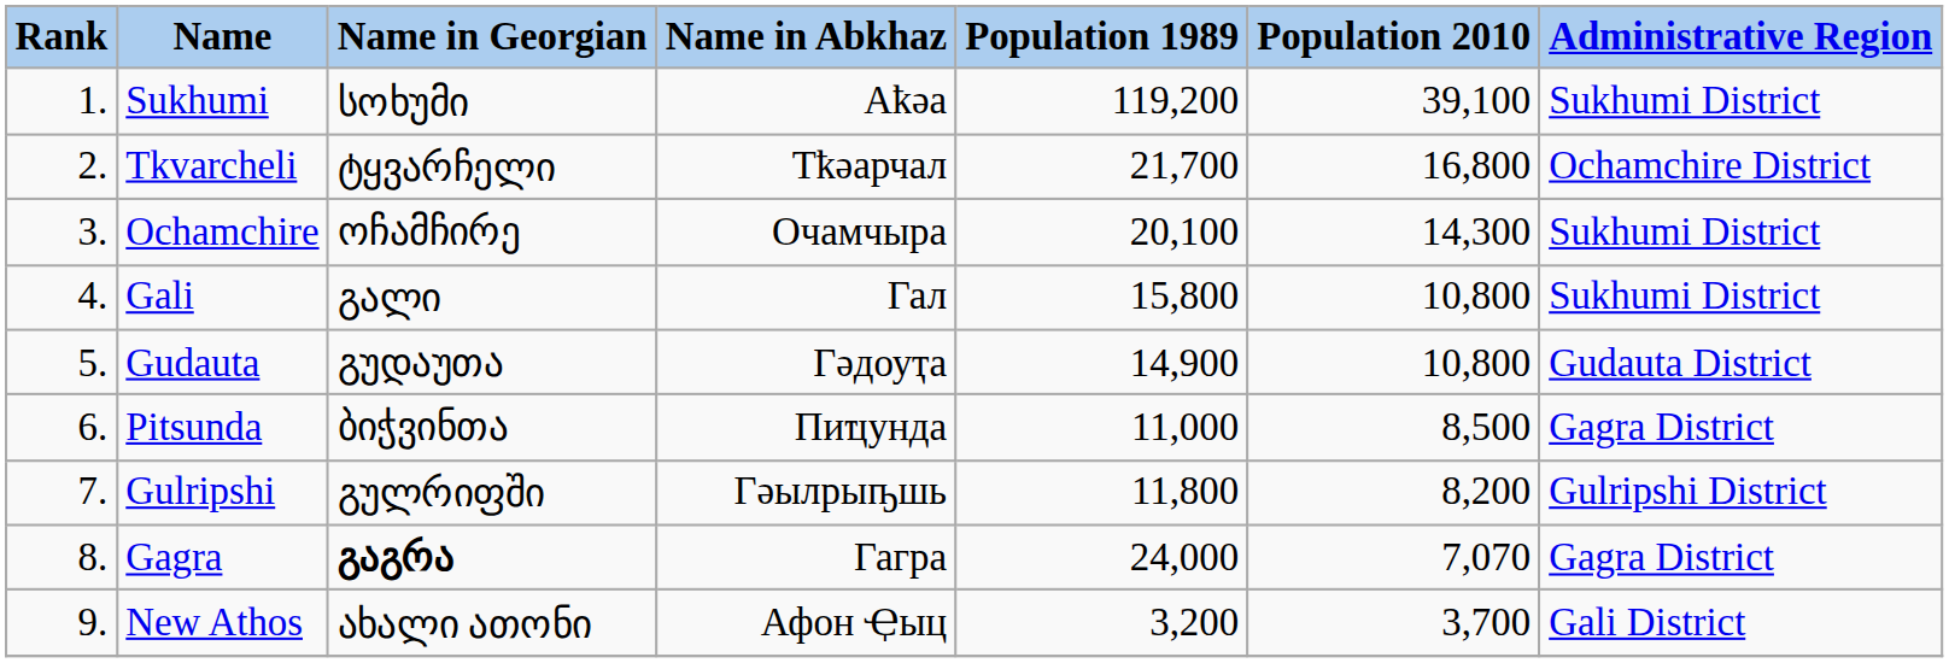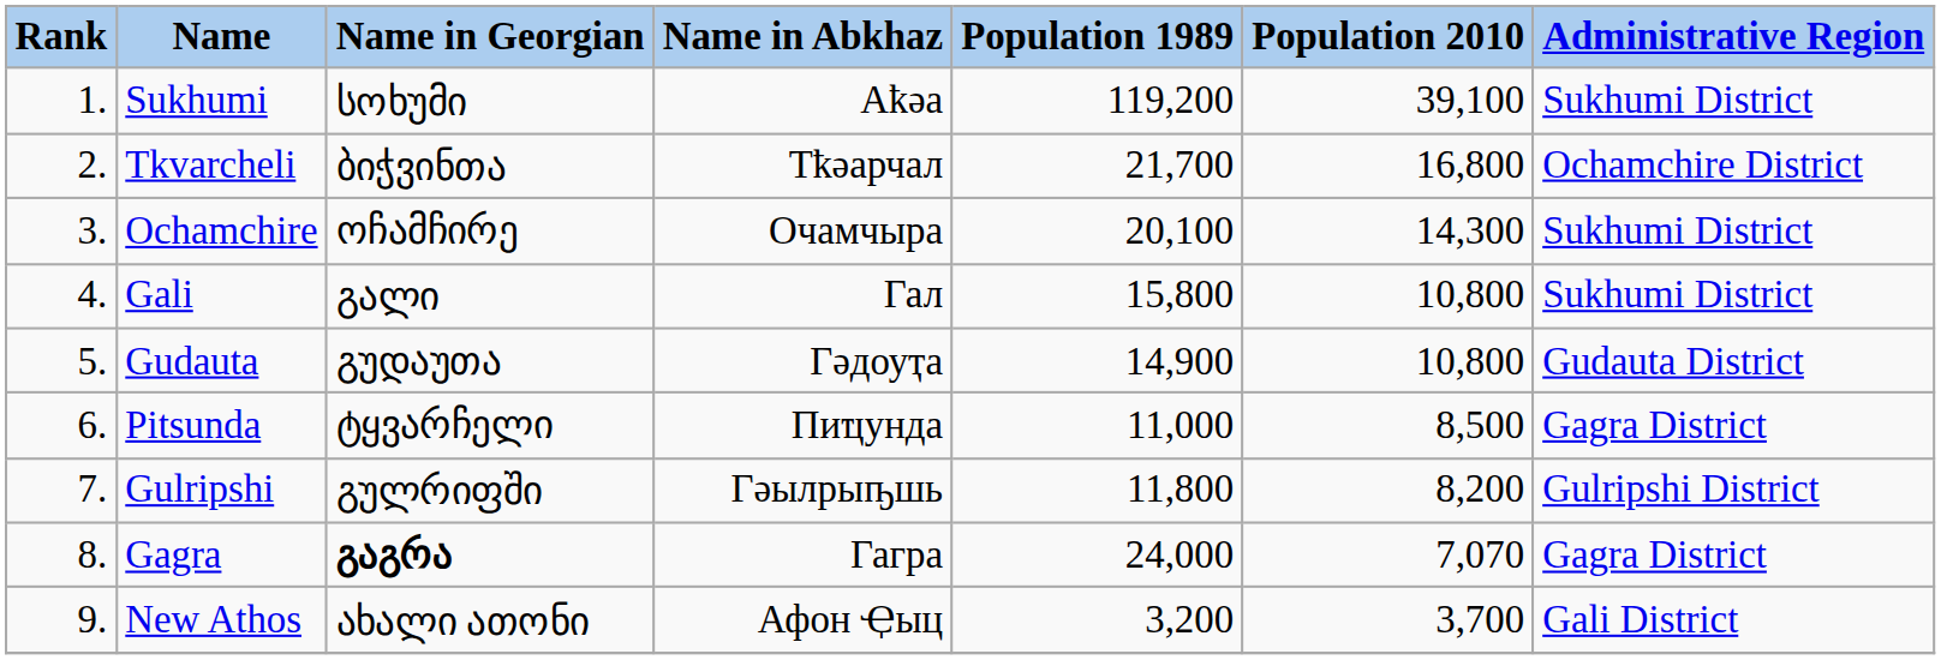 <table class="wikitable sortable" style="text-align:right;">
 <tr>
 <th align="center" style="background-color:#ABCDEF">Rank</th>
 <th align="center" style="background-color:#ABCDEF">Name</th>
 <th align="center" style="background-color:#ABCDEF">Name in Georgian</th>
 <th align="center" style="background-color:#ABCDEF">Name in Abkhaz</th>
 <th align="center" style="background-color:#ABCDEF">Population 1989</th>
 <th align="center" style="background-color:#ABCDEF">Population 2010</th>
 <th align="center" style="background-color:#ABCDEF"><a href='#'>Administrative Region</a></th>
 </tr>
 <tr bgcolor="#F9F9F9">
 <td>1.</td>
 <td align="left"><a href='#'>Sukhumi</a></td>
 <td align="left">სოხუმი</td>
 <td>Аҟәа</td>
 <td>119,200</td>
 <td>39,100</td>
 <td align="left"><a href='#'>Sukhumi District</a></td>
 </tr>
 <tr bgcolor="#F9F9F9">
 <td>2.</td>
 <td align="left"><a href='#'>Tkvarcheli</a></td>
-<td align="left">ტყვარჩელი</td>
+<td align="left">ბიჭვინთა</td>
 <td>Тҟәарчал</td>
 <td>21,700</td>
 <td>16,800</td>
 <td align="left"><a href='#'>Ochamchire District</a></td>
 </tr>
 <tr bgcolor="#F9F9F9">
 <td>3.</td>
 <td align="left"><a href='#'>Ochamchire</a></td>
 <td align="left">ოჩამჩირე</td>
 <td>Очамчыра</td>
 <td>20,100</td>
 <td>14,300</td>
 <td align="left"><a href='#'>Sukhumi District</a></td>
 </tr>
 <tr bgcolor="#F9F9F9">
 <td>4.</td>
 <td align="left"><a href='#'>Gali</a></td>
 <td align="left">გალი</td>
 <td>Гал</td>
 <td>15,800</td>
 <td>10,800</td>
 <td align="left"><a href='#'>Sukhumi District</a></td>
 </tr>
 <tr bgcolor="#F9F9F9">
 <td>5.</td>
 <td align="left"><a href='#'>Gudauta</a></td>
 <td align="left">გუდაუთა</td>
 <td>Гәдоуҭа</td>
 <td>14,900</td>
 <td>10,800</td>
 <td align="left"><a href='#'>Gudauta District</a></td>
 </tr>
 <tr bgcolor="#F9F9F9">
 <td>6.</td>
 <td align="left"><a href='#'>Pitsunda</a></td>
-<td align="left">ბიჭვინთა</td>
+<td align="left">ტყვარჩელი</td>
 <td>Пиҵунда</td>
 <td>11,000</td>
 <td>8,500</td>
 <td align="left"><a href='#'>Gagra District</a></td>
 </tr>
 <tr bgcolor="#F9F9F9">
 <td>7.</td>
 <td align="left"><a href='#'>Gulripshi</a></td>
 <td align="left">გულრიფში</td>
 <td>Гәылрыҧшь</td>
 <td>11,800</td>
 <td>8,200</td>
 <td align="left"><a href='#'>Gulripshi District</a></td>
 </tr>
 <tr bgcolor="#F9F9F9">
 <td>8.</td>
 <td align="left"><a href='#'>Gagra</a></td>
 <td align="left"><strong>გაგრა</strong></td>
 <td>Гагра</td>
 <td>24,000</td>
 <td>7,070</td>
 <td align="left"><a href='#'>Gagra District</a></td>
 </tr>
 <tr bgcolor="#F9F9F9">
 <td>9.</td>
 <td align="left"><a href='#'>New Athos</a></td>
 <td align="left">ახალი ათონი</td>
 <td>Афон Ҿыц</td>
 <td>3,200</td>
 <td>3,700</td>
 <td align="left"><a href='#'>Gali District</a></td>
 </tr>
 <tr>
 </tr>
 </table>
